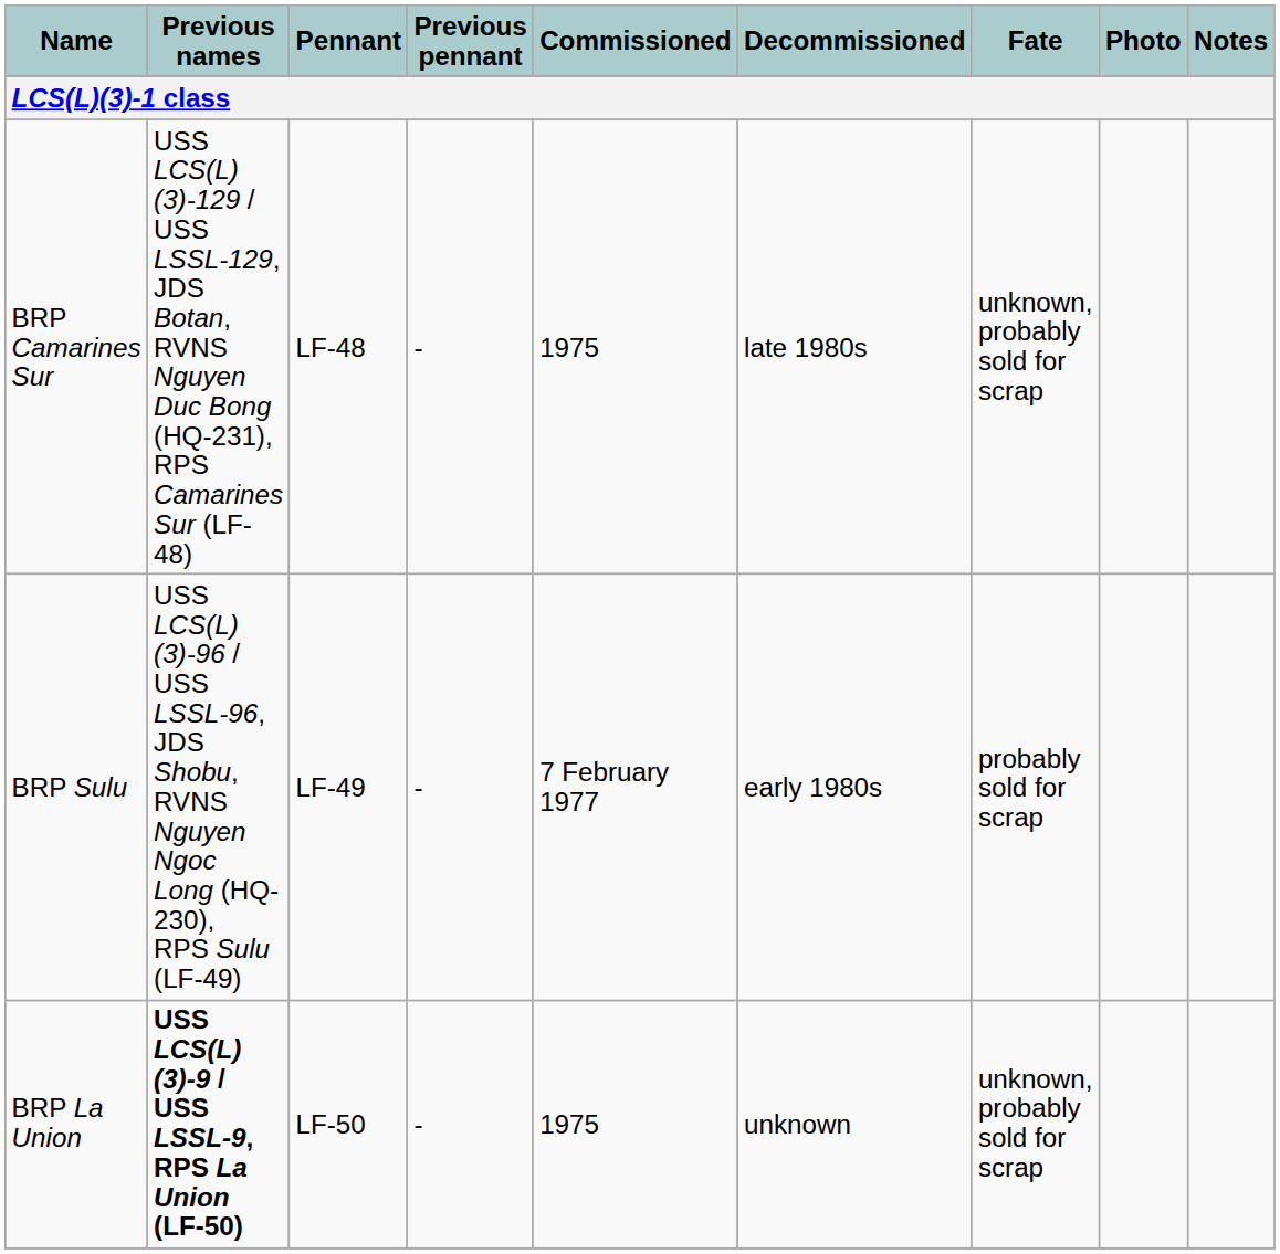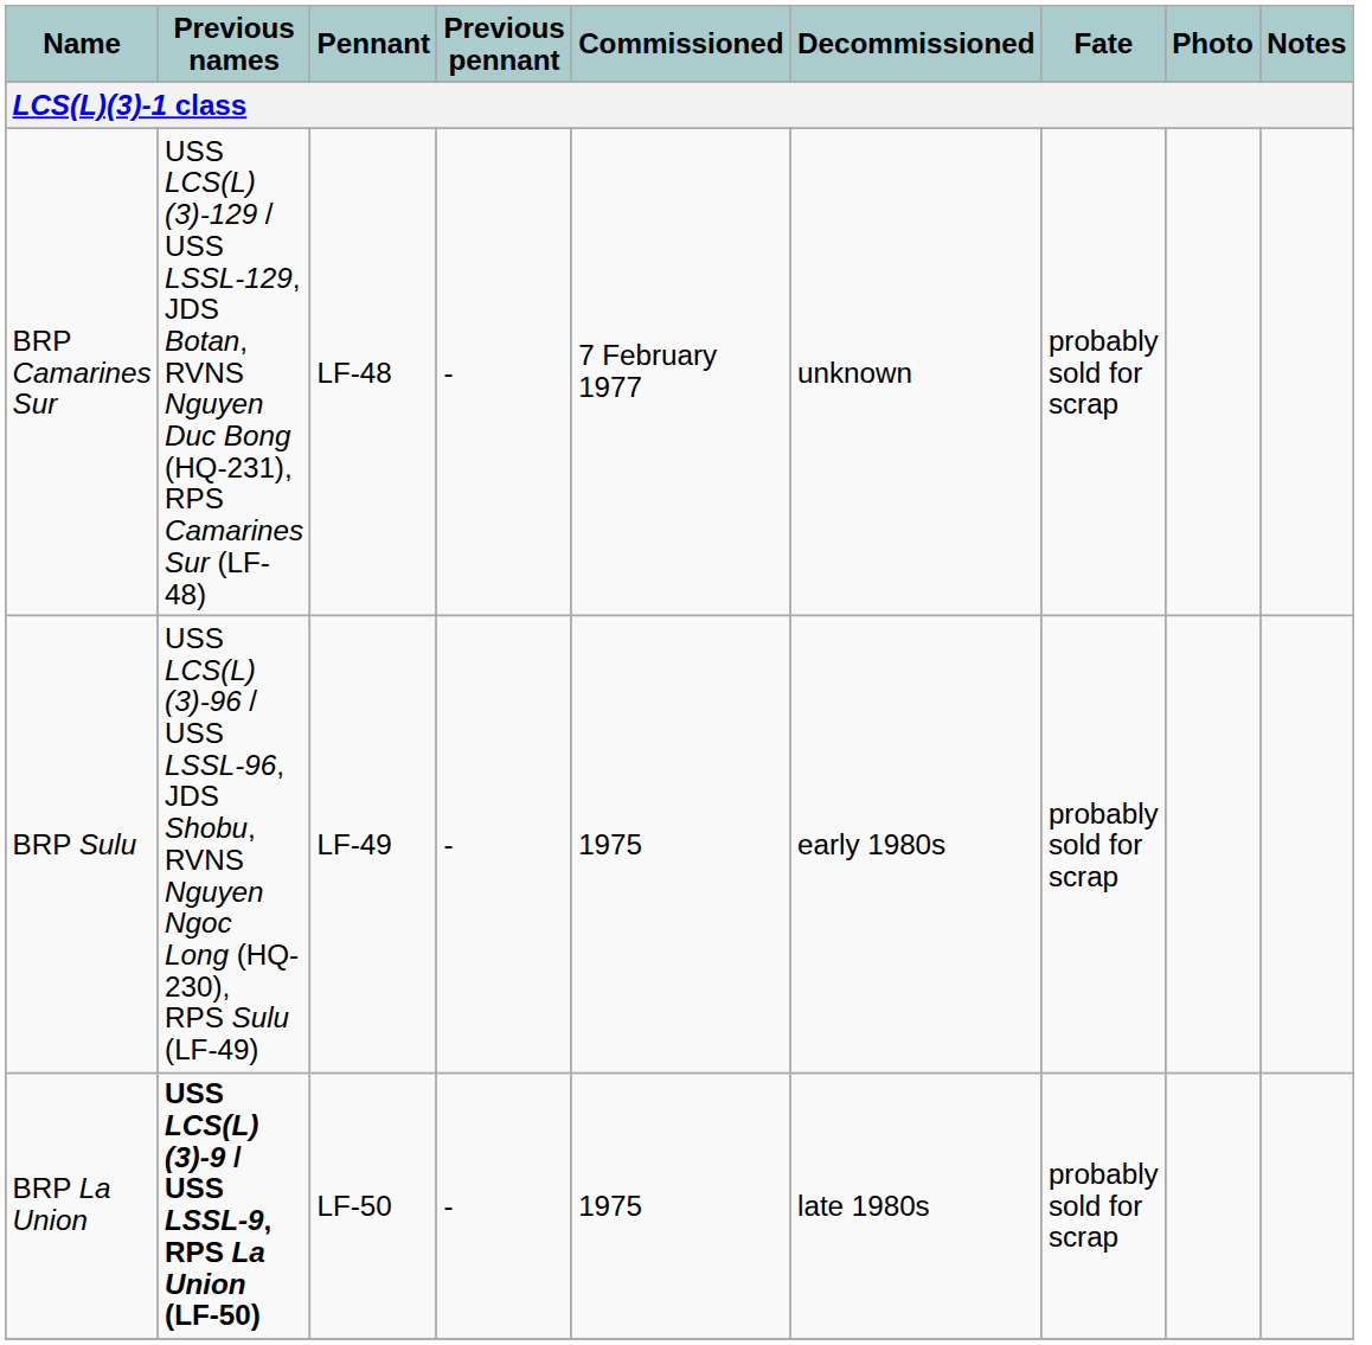 <table class="wikitable" style="font-size:85%;">
 <tr>
 <th style="text-align: center; background: #aacccc;" width="150">Name</th>
 <th style="text-align: center; background: #aacccc;" width="200">Previous names</th>
 <th style="text-align: center; background: #aacccc;" width="60">Pennant</th>
 <th style="text-align: center; background: #aacccc;" width="60">Previous pennant</th>
 <th style="text-align: center; background: #aacccc;" width="50">Commissioned</th>
 <th style="text-align: center; background: #aacccc;" width="50">Decommissioned</th>
 <th style="text-align: center; background: #aacccc;" width="250">Fate</th>
 <th style="text-align: center; background: #aacccc;" width="250">Photo</th>
 <th style="text-align: center; background: #aacccc;" width="150">Notes</th>
 </tr>
 <tr>
 <th style="text-align: left;" colspan="9"><a href='#'><em>LCS(L)(3)-1</em> class</a></th>
 </tr>
 <tr>
 <td>BRP <em>Camarines Sur</em></td>
 <td>USS <em>LCS(L)(3)-129</em> / USS <em>LSSL-129</em>,<br>JDS <em>Botan</em>,<br>RVNS <em>Nguyen Duc Bong</em> (HQ-231),<br>RPS <em>Camarines Sur</em> (LF-48)</td>
 <td>LF-48</td>
 <td>-</td>
-<td>1975</td>
-<td>late 1980s</td>
-<td>unknown, probably sold for scrap</td>
+<td>7 February 1977</td>
+<td>unknown</td>
+<td>probably sold for scrap</td>
 <td></td>
 <td></td>
 </tr>
 <tr>
 <td>BRP <em>Sulu</em></td>
 <td>USS <em>LCS(L)(3)-96</em> / USS <em>LSSL-96</em>,<br>JDS <em>Shobu</em>,<br>RVNS <em>Nguyen Ngoc Long</em> (HQ-230),<br>RPS <em>Sulu</em> (LF-49)</td>
 <td>LF-49</td>
 <td>-</td>
-<td>7 February 1977</td>
+<td>1975</td>
 <td>early 1980s</td>
 <td>probably sold for scrap</td>
 <td></td>
 <td></td>
 </tr>
 <tr>
 <td>BRP <em>La Union</em></td>
 <td><strong>USS <em>LCS(L)(3)-9</em> / USS <em>LSSL-9</em>,<br>RPS <em>La Union</em> (LF-50)</strong></td>
 <td>LF-50</td>
 <td>-</td>
 <td>1975</td>
-<td>unknown</td>
-<td>unknown, probably sold for scrap</td>
+<td>late 1980s</td>
+<td>probably sold for scrap</td>
 <td></td>
 <td></td>
 </tr>
 <tr>
 </tr>
 </table>
